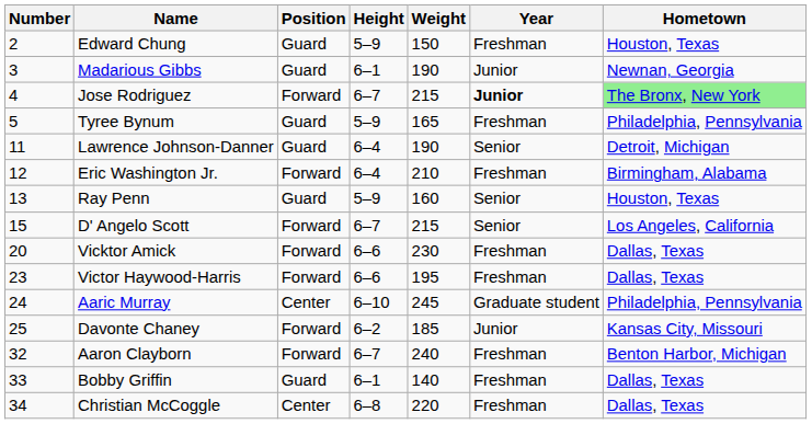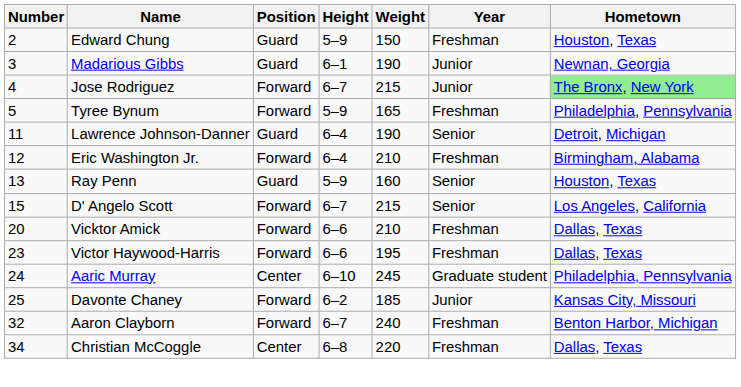 <table class="wikitable sortable" style="font-size: 95%;">
 <tr>
 <th>Number</th>
 <th>Name</th>
 <th>Position</th>
 <th>Height</th>
 <th>Weight</th>
 <th>Year</th>
 <th>Hometown</th>
 </tr>
 <tr>
 <td>2</td>
 <td>Edward Chung</td>
 <td>Guard</td>
 <td>5–9</td>
 <td>150</td>
 <td>Freshman</td>
 <td><a href='#'>Houston</a>, <a href='#'>Texas</a></td>
 </tr>
 <tr>
 <td>3</td>
 <td><a href='#'>Madarious Gibbs</a></td>
 <td>Guard</td>
 <td>6–1</td>
 <td>190</td>
 <td>Junior</td>
 <td><a href='#'>Newnan, Georgia</a></td>
 </tr>
 <tr>
 <td>4</td>
 <td>Jose Rodriguez</td>
 <td>Forward</td>
 <td>6–7</td>
 <td>215</td>
-<td><strong>Junior</strong></td>
+<td>Junior</td>
 <td style="background: lightgreen;"><a href='#'>The Bronx</a>, <a href='#'>New York</a></td>
 </tr>
 <tr>
 <td>5</td>
 <td>Tyree Bynum</td>
-<td>Guard</td>
+<td>Forward</td>
 <td>5–9</td>
 <td>165</td>
 <td>Freshman</td>
 <td><a href='#'>Philadelphia</a>, <a href='#'>Pennsylvania</a></td>
 </tr>
 <tr>
 <td>11</td>
 <td>Lawrence Johnson-Danner</td>
 <td>Guard</td>
 <td>6–4</td>
 <td>190</td>
 <td>Senior</td>
 <td><a href='#'>Detroit</a>, <a href='#'>Michigan</a></td>
 </tr>
 <tr>
 <td>12</td>
 <td>Eric Washington Jr.</td>
 <td>Forward</td>
 <td>6–4</td>
 <td>210</td>
 <td>Freshman</td>
 <td><a href='#'>Birmingham, Alabama</a></td>
 </tr>
 <tr>
 <td>13</td>
 <td>Ray Penn</td>
 <td>Guard</td>
 <td>5–9</td>
 <td>160</td>
 <td>Senior</td>
 <td><a href='#'>Houston</a>, <a href='#'>Texas</a></td>
 </tr>
 <tr>
 <td>15</td>
 <td>D' Angelo Scott</td>
 <td>Forward</td>
 <td>6–7</td>
 <td>215</td>
 <td>Senior</td>
 <td><a href='#'>Los Angeles</a>, <a href='#'>California</a></td>
 </tr>
 <tr>
 <td>20</td>
 <td>Vicktor Amick</td>
 <td>Forward</td>
 <td>6–6</td>
-<td>230</td>
+<td>210</td>
 <td>Freshman</td>
 <td><a href='#'>Dallas</a>, <a href='#'>Texas</a></td>
 </tr>
 <tr>
 <td>23</td>
 <td>Victor Haywood-Harris</td>
 <td>Forward</td>
 <td>6–6</td>
 <td>195</td>
 <td>Freshman</td>
 <td><a href='#'>Dallas</a>, <a href='#'>Texas</a></td>
 </tr>
 <tr>
 <td>24</td>
 <td><a href='#'>Aaric Murray</a></td>
 <td>Center</td>
 <td>6–10</td>
 <td>245</td>
 <td>Graduate student</td>
 <td><a href='#'>Philadelphia, Pennsylvania</a></td>
 </tr>
 <tr>
 <td>25</td>
 <td>Davonte Chaney</td>
 <td>Forward</td>
 <td>6–2</td>
 <td>185</td>
 <td>Junior</td>
 <td><a href='#'>Kansas City, Missouri</a></td>
 </tr>
 <tr>
 <td>32</td>
 <td>Aaron Clayborn</td>
 <td>Forward</td>
 <td>6–7</td>
 <td>240</td>
 <td>Freshman</td>
 <td><a href='#'>Benton Harbor, Michigan</a></td>
 </tr>
 <tr>
-<td>33</td>
-<td>Bobby Griffin</td>
-<td>Guard</td>
-<td>6–1</td>
-<td>140</td>
-<td>Freshman</td>
-<td><a href='#'>Dallas</a>, <a href='#'>Texas</a></td>
-</tr>
-<tr>
 <td>34</td>
 <td>Christian McCoggle</td>
 <td>Center</td>
 <td>6–8</td>
 <td>220</td>
 <td>Freshman</td>
 <td><a href='#'>Dallas</a>, <a href='#'>Texas</a></td>
 </tr>
 </table>
